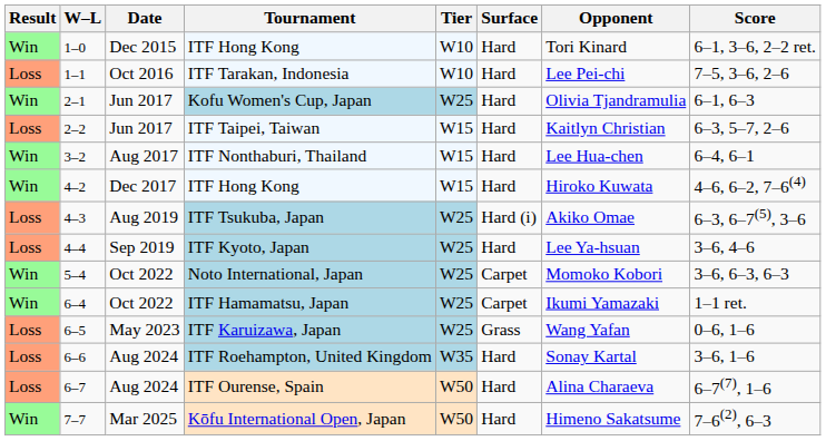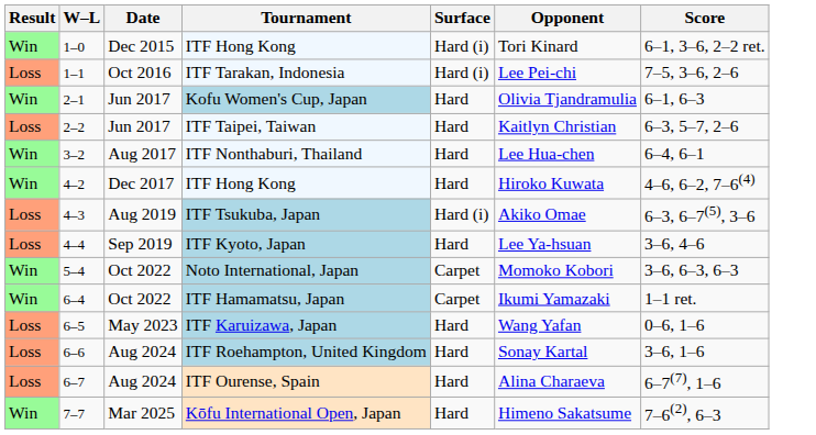 <table class="sortable wikitable">
 <tr>
 <th>Result</th>
 <th class=unsortable>W–L</th>
 <th>Date</th>
 <th>Tournament</th>
-<th>Tier</th>
 <th>Surface</th>
 <th>Opponent</th>
 <th class=unsortable>Score</th>
 </tr>
 <tr>
 <td style="background:#98fb98;">Win</td>
 <td><small>1–0</small></td>
 <td>Dec 2015</td>
 <td style="background:#f0f8ff;">ITF Hong Kong</td>
-<td style="background:#f0f8ff;">W10</td>
-<td>Hard</td>
+<td>Hard (i)</td>
 <td> Tori Kinard</td>
 <td>6–1, 3–6, 2–2 ret.</td>
 </tr>
 <tr>
 <td style="background:#ffa07a;">Loss</td>
 <td><small>1–1</small></td>
 <td>Oct 2016</td>
 <td style="background:#f0f8ff;">ITF Tarakan, Indonesia</td>
-<td style="background:#f0f8ff;">W10</td>
-<td>Hard</td>
+<td>Hard (i)</td>
 <td> <a href='#'>Lee Pei-chi</a></td>
 <td>7–5, 3–6, 2–6</td>
 </tr>
 <tr>
 <td style="background:#98fb98;">Win</td>
 <td><small>2–1</small></td>
 <td>Jun 2017</td>
 <td style="background:lightblue;">Kofu Women's Cup, Japan</td>
-<td style="background:lightblue;">W25</td>
 <td>Hard</td>
 <td> <a href='#'>Olivia Tjandramulia</a></td>
 <td>6–1, 6–3</td>
 </tr>
 <tr>
 <td style="background:#ffa07a;">Loss</td>
 <td><small>2–2</small></td>
 <td>Jun 2017</td>
 <td style="background:#f0f8ff;">ITF Taipei, Taiwan</td>
-<td style="background:#f0f8ff;">W15</td>
 <td>Hard</td>
 <td> <a href='#'>Kaitlyn Christian</a></td>
 <td>6–3, 5–7, 2–6</td>
 </tr>
 <tr>
 <td style="background:#98fb98;">Win</td>
 <td><small>3–2</small></td>
 <td>Aug 2017</td>
 <td style="background:#f0f8ff;">ITF Nonthaburi, Thailand</td>
-<td style="background:#f0f8ff;">W15</td>
 <td>Hard</td>
 <td> <a href='#'>Lee Hua-chen</a></td>
 <td>6–4, 6–1</td>
 </tr>
 <tr>
 <td style="background:#98fb98;">Win</td>
 <td><small>4–2</small></td>
 <td>Dec 2017</td>
 <td style="background:#f0f8ff;">ITF Hong Kong</td>
-<td style="background:#f0f8ff;">W15</td>
 <td>Hard</td>
 <td> <a href='#'>Hiroko Kuwata</a></td>
 <td>4–6, 6–2, 7–6<sup>(4)</sup></td>
 </tr>
 <tr>
 <td style="background:#ffa07a;">Loss</td>
 <td><small>4–3</small></td>
 <td>Aug 2019</td>
 <td style="background:lightblue;">ITF Tsukuba, Japan</td>
-<td style="background:lightblue;">W25</td>
 <td>Hard (i)</td>
 <td> <a href='#'>Akiko Omae</a></td>
 <td>6–3, 6–7<sup>(5)</sup>, 3–6</td>
 </tr>
 <tr>
 <td style="background:#ffa07a;">Loss</td>
 <td><small>4–4</small></td>
 <td>Sep 2019</td>
 <td style="background:lightblue;">ITF Kyoto, Japan</td>
-<td style="background:lightblue;">W25</td>
 <td>Hard</td>
 <td> <a href='#'>Lee Ya-hsuan</a></td>
 <td>3–6, 4–6</td>
 </tr>
 <tr>
 <td style="background:#98fb98;">Win</td>
 <td><small>5–4</small></td>
 <td>Oct 2022</td>
 <td style="background:lightblue;">Noto International, Japan</td>
-<td style="background:lightblue;">W25</td>
 <td>Carpet</td>
 <td> <a href='#'>Momoko Kobori</a></td>
 <td>3–6, 6–3, 6–3</td>
 </tr>
 <tr>
 <td style="background:#98fb98;">Win</td>
 <td><small>6–4</small></td>
 <td>Oct 2022</td>
 <td style="background:lightblue;">ITF Hamamatsu, Japan</td>
-<td style="background:lightblue;">W25</td>
 <td>Carpet</td>
 <td> <a href='#'>Ikumi Yamazaki</a></td>
 <td>1–1 ret.</td>
 </tr>
 <tr>
 <td style="background:#ffa07a;">Loss</td>
 <td><small>6–5</small></td>
 <td>May 2023</td>
 <td style="background:lightblue;">ITF <a href='#'>Karuizawa</a>, Japan</td>
-<td style="background:lightblue;">W25</td>
-<td>Grass</td>
+<td>Hard</td>
 <td> <a href='#'>Wang Yafan</a></td>
 <td>0–6, 1–6</td>
 </tr>
 <tr>
 <td style="background:#ffa07a;">Loss</td>
 <td><small>6–6</small></td>
 <td>Aug 2024</td>
 <td style="background:lightblue;">ITF Roehampton, United Kingdom</td>
-<td style="background:lightblue;">W35</td>
 <td>Hard</td>
 <td> <a href='#'>Sonay Kartal</a></td>
 <td>3–6, 1–6</td>
 </tr>
 <tr>
 <td style="background:#ffa07a;">Loss</td>
 <td><small>6–7</small></td>
 <td>Aug 2024</td>
 <td style="background:#ffe4c4;">ITF Ourense, Spain</td>
-<td style="background:#ffe4c4;">W50</td>
 <td>Hard</td>
 <td> <a href='#'>Alina Charaeva</a></td>
 <td>6–7<sup>(7)</sup>, 1–6</td>
 </tr>
 <tr>
 <td style="background:#98fb98;">Win</td>
 <td><small>7–7</small></td>
 <td>Mar 2025</td>
 <td style="background:#ffe4c4;"><a href='#'>Kōfu International Open</a>, Japan</td>
-<td style="background:#ffe4c4;">W50</td>
 <td>Hard</td>
 <td> <a href='#'>Himeno Sakatsume</a></td>
 <td>7–6<sup>(2)</sup>, 6–3</td>
 </tr>
 </table>
